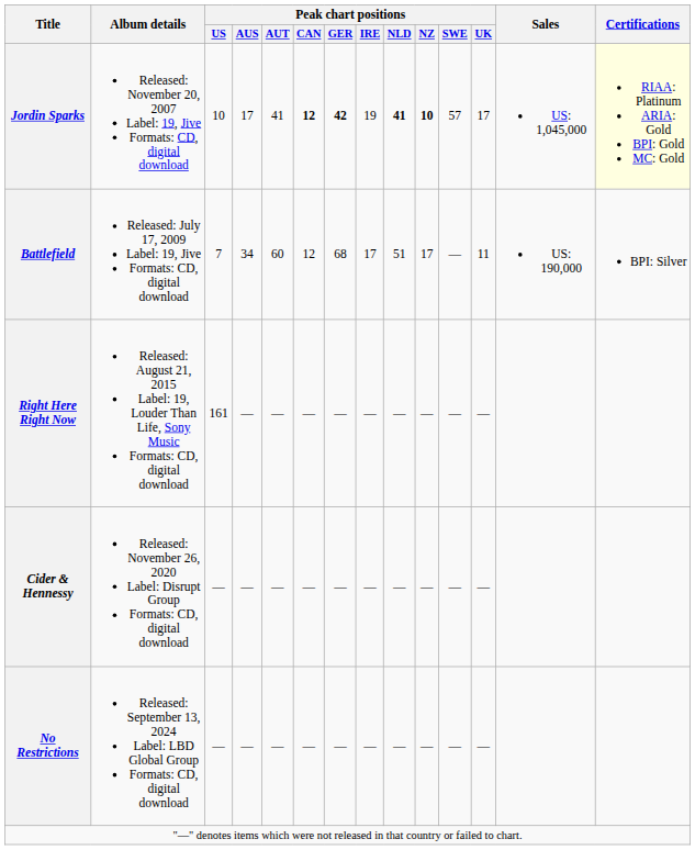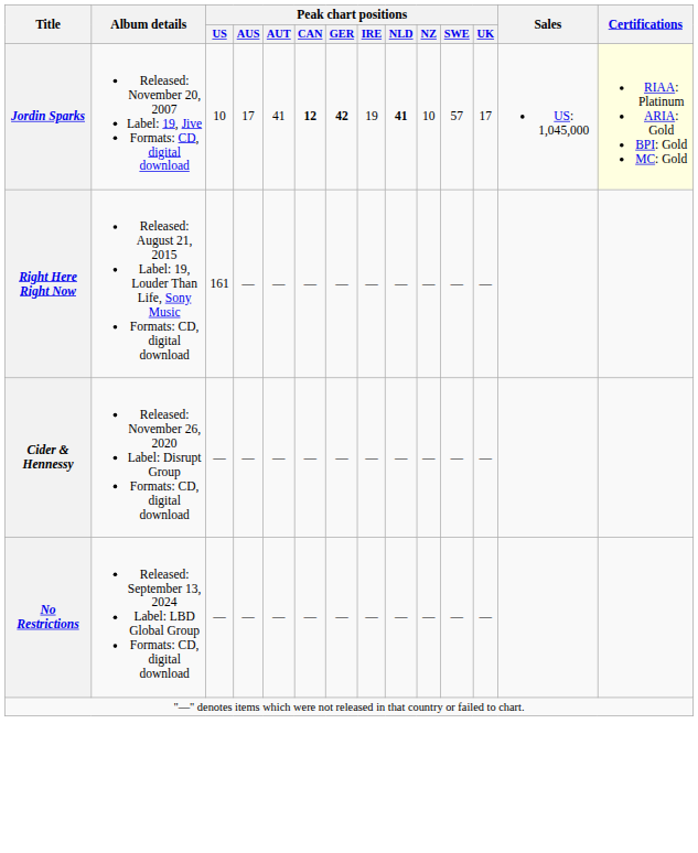 <table class="wikitable plainrowheaders" style="text-align:center;">
 <tr>
 <th scope="col" rowspan="2" style="width:14em;">Title</th>
 <th scope="col" rowspan="2" style="width:18em;">Album details</th>
 <th scope="col" colspan="10">Peak chart positions</th>
 <th scope="col" rowspan="2" style="width:12em;">Sales</th>
 <th scope="col" rowspan="2" style="width:12em;"><a href='#'>Certifications</a></th>
 </tr>
 <tr>
 <th scope="col" style="width:3em;font-size:90%;"><a href='#'>US</a><br></th>
 <th scope="col" style="width:3em;font-size:90%;"><a href='#'>AUS</a><br></th>
 <th scope="col" style="width:3em;font-size:90%;"><a href='#'>AUT</a><br></th>
 <th scope="col" style="width:3em;font-size:90%;"><a href='#'>CAN</a><br></th>
 <th scope="col" style="width:3em;font-size:90%;"><a href='#'>GER</a><br></th>
 <th scope="col" style="width:3em;font-size:90%;"><a href='#'>IRE</a><br></th>
 <th scope="col" style="width:3em;font-size:90%;"><a href='#'>NLD</a><br></th>
 <th scope="col" style="width:3em;font-size:90%;"><a href='#'>NZ</a><br></th>
 <th scope="col" style="width:3em;font-size:90%;"><a href='#'>SWE</a><br></th>
 <th scope="col" style="width:3em;font-size:90%;"><a href='#'>UK</a><br></th>
 </tr>
 <tr>
 <th scope="row"><em><a href='#'>Jordin Sparks</a></em></th>
 <td><br><ul><li>Released: November 20, 2007</li><li>Label: <a href='#'>19</a>, <a href='#'>Jive</a></li><li>Formats: <a href='#'>CD</a>, <a href='#'>digital download</a></li></ul></td>
 <td>10</td>
 <td>17</td>
 <td>41</td>
 <td><strong>12</strong></td>
 <td><strong>42</strong></td>
 <td>19</td>
 <td><strong>41</strong></td>
-<td><strong>10</strong></td>
+<td>10</td>
 <td>57</td>
 <td>17</td>
 <td><br><ul><li><a href='#'>US</a>: 1,045,000</li></ul></td>
 <td style="background: lightyellow;"><br><ul><li><a href='#'>RIAA</a>: Platinum</li><li><a href='#'>ARIA</a>: Gold</li><li><a href='#'>BPI</a>: Gold</li><li><a href='#'>MC</a>: Gold</li></ul></td>
-</tr>
-<tr>
-<th scope="row"><em><a href='#'>Battlefield</a></em></th>
-<td><br><ul><li>Released: July 17, 2009</li><li>Label: 19, Jive</li><li>Formats: CD, digital download</li></ul></td>
-<td>7</td>
-<td>34</td>
-<td>60</td>
-<td>12</td>
-<td>68</td>
-<td>17</td>
-<td>51</td>
-<td>17</td>
-<td>—</td>
-<td>11</td>
-<td><br><ul><li>US: 190,000</li></ul></td>
-<td><br><ul><li>BPI: Silver</li></ul></td>
 </tr>
 <tr>
 <th scope="row"><em><a href='#'>Right Here Right Now</a></em></th>
 <td><br><ul><li>Released: August 21, 2015</li><li>Label: 19, Louder Than Life, <a href='#'>Sony Music</a></li><li>Formats: CD, digital download</li></ul></td>
 <td>161</td>
 <td>—</td>
 <td>—</td>
 <td>—</td>
 <td>—</td>
 <td>—</td>
 <td>—</td>
 <td>—</td>
 <td>—</td>
 <td>—</td>
 <td></td>
 <td></td>
 </tr>
 <tr>
 <th scope="row"><em>Cider & Hennessy</em></th>
 <td><br><ul><li>Released: November 26, 2020</li><li>Label: Disrupt Group</li><li>Formats: CD, digital download</li></ul></td>
 <td>—</td>
 <td>—</td>
 <td>—</td>
 <td>—</td>
 <td>—</td>
 <td>—</td>
 <td>—</td>
 <td>—</td>
 <td>—</td>
 <td>—</td>
 <td></td>
 <td></td>
 </tr>
 <tr>
 <th scope="row"><em><a href='#'>No Restrictions</a></em></th>
 <td><br><ul><li>Released: September 13, 2024</li><li>Label: LBD Global Group</li><li>Formats: CD, digital download</li></ul></td>
 <td>—</td>
 <td>—</td>
 <td>—</td>
 <td>—</td>
 <td>—</td>
 <td>—</td>
 <td>—</td>
 <td>—</td>
 <td>—</td>
 <td>—</td>
 <td></td>
 <td></td>
 </tr>
 <tr>
 <td colspan="14" style="font-size:90%">"—" denotes items which were not released in that country or failed to chart.</td>
 </tr>
 </table>
